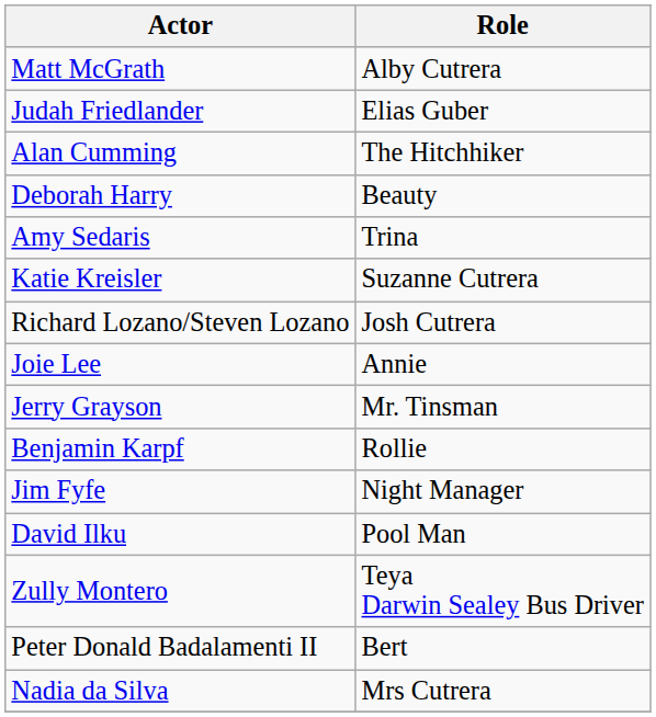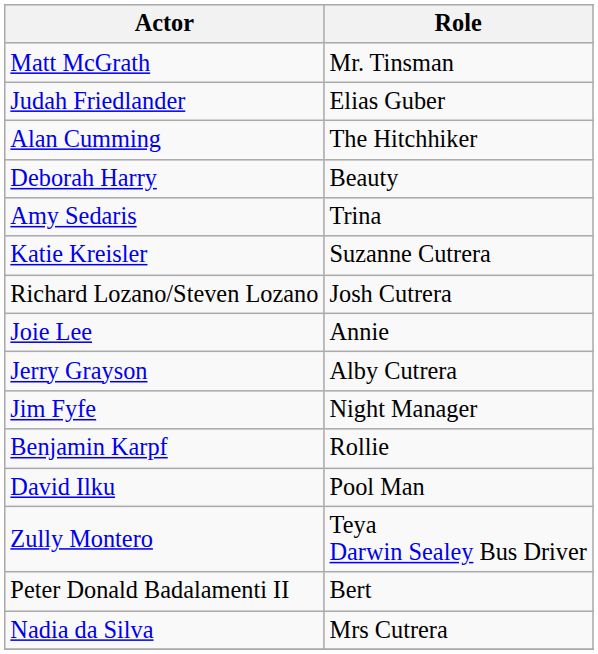 <table class="wikitable">
 <tr>
 <th>Actor</th>
 <th>Role</th>
 </tr>
 <tr>
 <td><a href='#'>Matt McGrath</a></td>
-<td>Alby Cutrera</td>
+<td>Mr. Tinsman</td>
 </tr>
 <tr>
 <td><a href='#'>Judah Friedlander</a></td>
 <td>Elias Guber</td>
 </tr>
 <tr>
 <td><a href='#'>Alan Cumming</a></td>
 <td>The Hitchhiker</td>
 </tr>
 <tr>
 <td><a href='#'>Deborah Harry</a></td>
 <td>Beauty</td>
 </tr>
 <tr>
 <td><a href='#'>Amy Sedaris</a></td>
 <td>Trina</td>
 </tr>
 <tr>
 <td><a href='#'>Katie Kreisler</a></td>
 <td>Suzanne Cutrera</td>
 </tr>
 <tr>
 <td>Richard Lozano/Steven Lozano</td>
 <td>Josh Cutrera</td>
 </tr>
 <tr>
 <td><a href='#'>Joie Lee</a></td>
 <td>Annie</td>
 </tr>
 <tr>
 <td><a href='#'>Jerry Grayson</a></td>
-<td>Mr. Tinsman</td>
+<td>Alby Cutrera</td>
+</tr>
+<tr>
+<td><a href='#'>Jim Fyfe</a></td>
+<td>Night Manager</td>
 </tr>
 <tr>
 <td><a href='#'>Benjamin Karpf</a></td>
 <td>Rollie</td>
-</tr>
-<tr>
-<td><a href='#'>Jim Fyfe</a></td>
-<td>Night Manager</td>
 </tr>
 <tr>
 <td><a href='#'>David Ilku</a></td>
 <td>Pool Man</td>
 </tr>
 <tr>
 <td><a href='#'>Zully Montero</a></td>
 <td>Teya<br><a href='#'>Darwin Sealey</a> Bus Driver</td>
 </tr>
 <tr>
 <td>Peter Donald Badalamenti II</td>
 <td>Bert</td>
 </tr>
 <tr>
 <td><a href='#'>Nadia da Silva</a></td>
 <td>Mrs Cutrera</td>
 </tr>
 <tr>
 </tr>
 </table>
